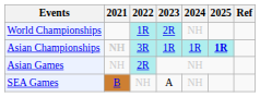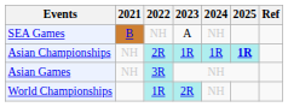 <table class="wikitable" style="font-size: 90%; text-align:center">
 <tr>
 <th>Events</th>
 <th>2021</th>
 <th>2022</th>
 <th>2023</th>
 <th>2024</th>
 <th>2025</th>
 <th>Ref</th>
 </tr>
 <tr>
+<td bgcolor="#ECF2FF"; align="left"><a href='#'>SEA Games</a></td>
+<td bgcolor=CD7F32><a href='#'>B</a></td>
+<td style=color:#ccc>NH</td>
+<td>A</td>
+<td style=color:#ccc>NH</td>
+<td></td>
+<td></td>
+</tr>
+<tr>
+<td bgcolor="#ECF2FF"; align="left"><a href='#'>Asian Championships</a></td>
+<td style=color:#ccc>NH</td>
+<td bgcolor=AFEEEE><a href='#'>2R</a></td>
+<td bgcolor=AFEEEE><a href='#'>1R</a></td>
+<td bgcolor=AFEEEE><a href='#'>1R</a></td>
+<td bgcolor=AFEEEE><strong><a href='#'>1R</a></strong></td>
+<td></td>
+</tr>
+<tr>
+<td bgcolor="#ECF2FF"; align="left"><a href='#'>Asian Games</a></td>
+<td style=color:#ccc>NH</td>
+<td bgcolor=AFEEEE><a href='#'>3R</a></td>
+<td colspan="3" style=color:#ccc>NH</td>
+<td></td>
+</tr>
+<tr>
 <td bgcolor="#ECF2FF"; align="left"><a href='#'>World Championships</a></td>
 <td></td>
 <td bgcolor=AFEEEE><a href='#'>1R</a></td>
 <td bgcolor=AFEEEE><a href='#'>2R</a></td>
 <td style=color:#ccc>NH</td>
 <td></td>
 <td></td>
 </tr>
-<tr>
-<td bgcolor="#ECF2FF"; align="left"><a href='#'>Asian Championships</a></td>
-<td style=color:#ccc><strong>NH</strong></td>
-<td bgcolor=AFEEEE><a href='#'>3R</a></td>
-<td bgcolor=AFEEEE><a href='#'>1R</a></td>
-<td bgcolor=AFEEEE><a href='#'>1R</a></td>
-<td bgcolor=AFEEEE><strong><a href='#'>1R</a></strong></td>
-<td></td>
-</tr>
-<tr>
-<td bgcolor="#ECF2FF"; align="left"><a href='#'>Asian Games</a></td>
-<td style=color:#ccc>NH</td>
-<td bgcolor=AFEEEE><a href='#'>2R</a></td>
-<td colspan="3" style=color:#ccc>NH</td>
-<td></td>
-</tr>
-<tr>
-<td bgcolor="#ECF2FF"; align="left"><a href='#'>SEA Games</a></td>
-<td bgcolor=CD7F32><a href='#'>B</a></td>
-<td style=color:#ccc>NH</td>
-<td>A</td>
-<td style=color:#ccc>NH</td>
-<td></td>
-<td></td>
-</tr>
 </table>
